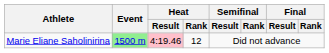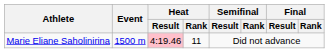 <table class="wikitable" style="font-size:90%">
 <tr>
 <th rowspan="2">Athlete</th>
 <th rowspan="2">Event</th>
 <th colspan="2">Heat</th>
 <th colspan="2">Semifinal</th>
 <th colspan="2">Final</th>
 </tr>
 <tr style="font-size:95%">
 <th>Result</th>
 <th>Rank</th>
 <th>Result</th>
 <th>Rank</th>
 <th>Result</th>
 <th>Rank</th>
 </tr>
 <tr align=center>
 <td align=left><a href='#'>Marie Eliane Saholinirina</a></td>
-<td align=left style="background: lightgreen;"><a href='#'>1500 m</a></td>
+<td align=left><a href='#'>1500 m</a></td>
 <td style="background: pink;">4:19.46</td>
-<td>12</td>
+<td>11</td>
 <td colspan=4>Did not advance</td>
 </tr>
 </table>
